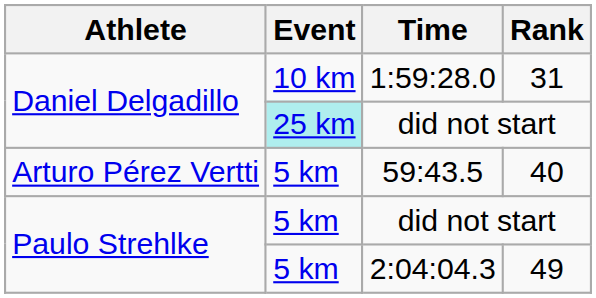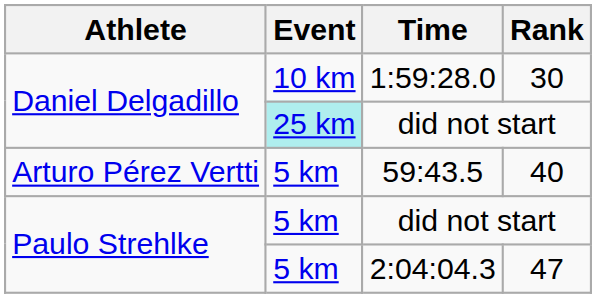 <table class=wikitable style="font-size:90%;">
 <tr>
 <th>Athlete</th>
 <th>Event</th>
 <th>Time</th>
 <th>Rank</th>
 </tr>
 <tr style="text-align:center">
 <td style="text-align:left"rowspan=2><a href='#'>Daniel Delgadillo</a></td>
 <td style="text-align:left"><a href='#'>10 km</a></td>
 <td>1:59:28.0</td>
-<td>31</td>
+<td>30</td>
 </tr>
 <tr style="text-align:center">
 <td style="background: paleturquoise; text-align:left"><a href='#'>25 km</a></td>
 <td colspan=2>did not start</td>
 </tr>
 <tr style="text-align:center">
 <td style="text-align:left"><a href='#'>Arturo Pérez Vertti</a></td>
 <td style="text-align:left"><a href='#'>5 km</a></td>
 <td>59:43.5</td>
 <td>40</td>
 </tr>
 <tr style="text-align:center">
 <td style="text-align:left"rowspan=2><a href='#'>Paulo Strehlke</a></td>
 <td style="text-align:left"><a href='#'>5 km</a></td>
 <td colspan=2>did not start</td>
 </tr>
 <tr style="text-align:center">
 <td style="text-align:left"><a href='#'>5 km</a></td>
 <td>2:04:04.3</td>
-<td>49</td>
+<td>47</td>
 </tr>
 </table>
